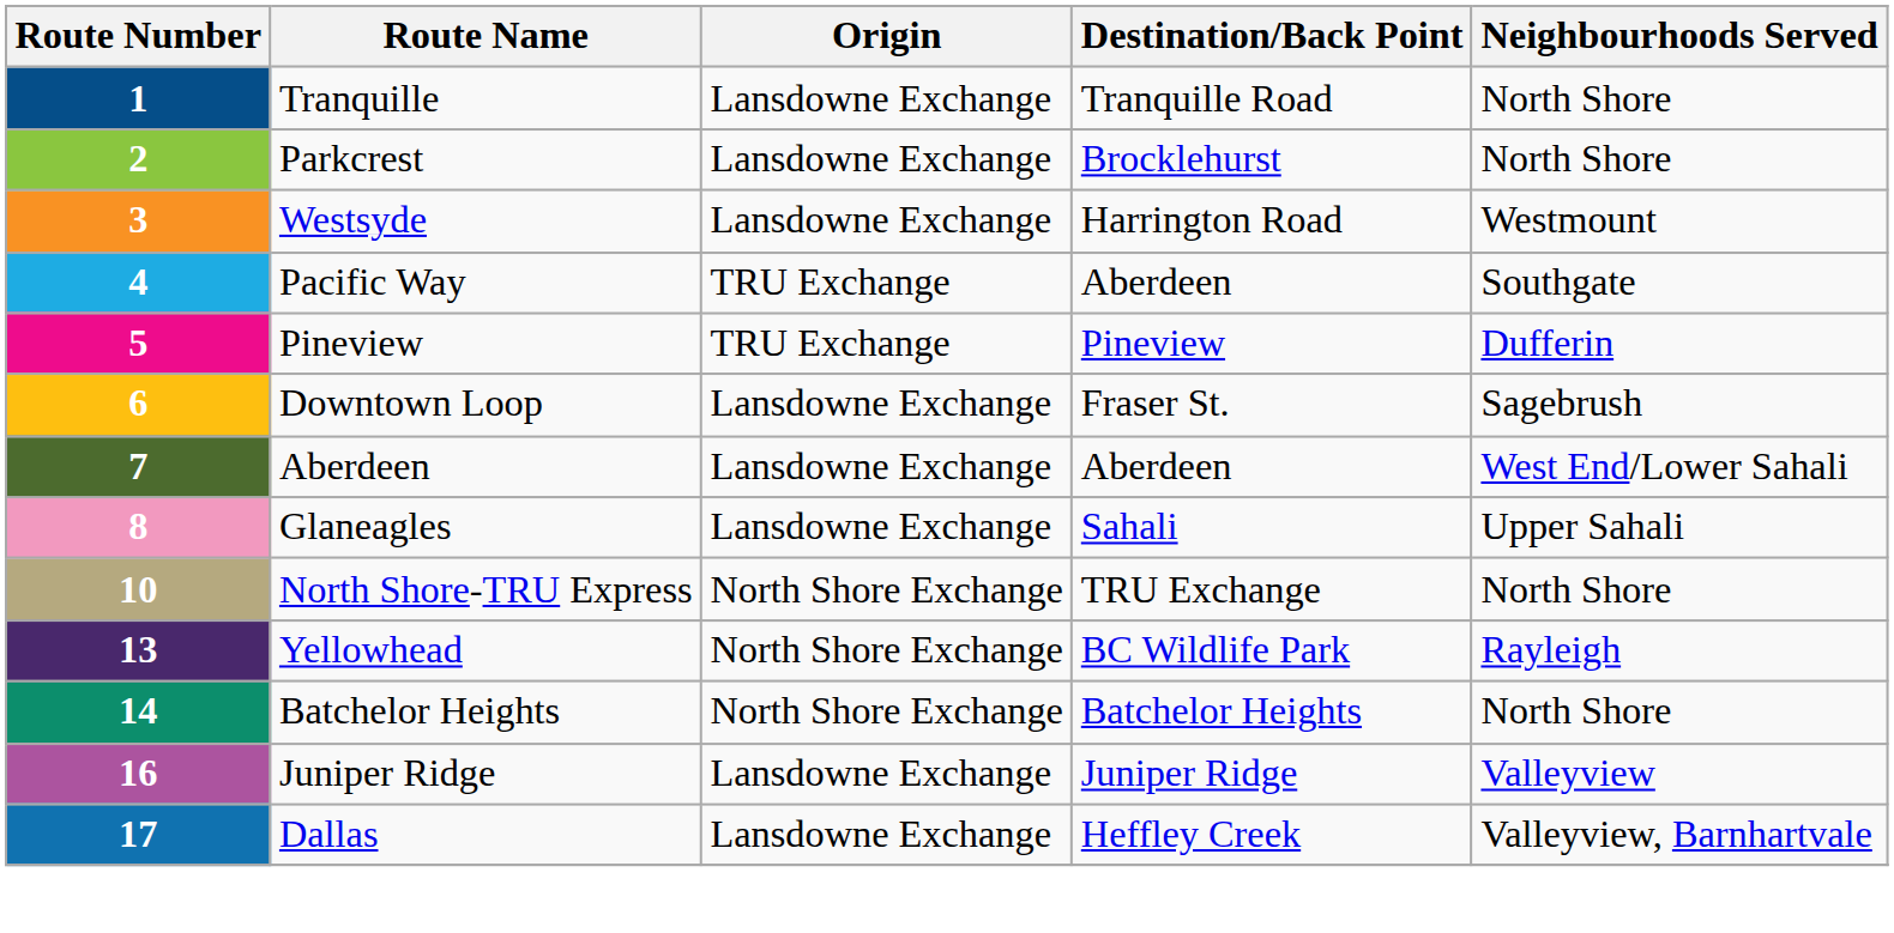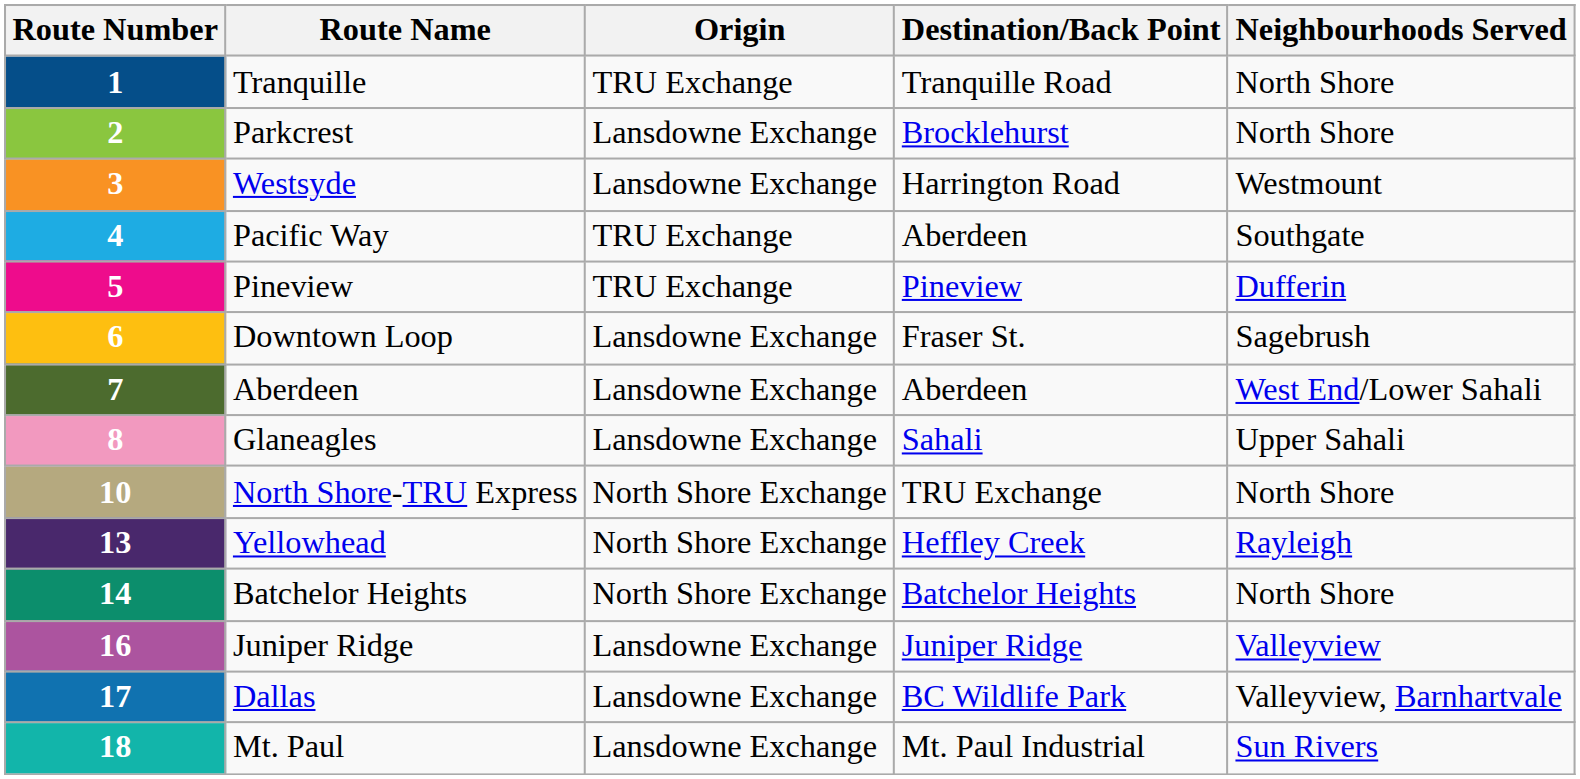 <table class="wikitable">
 <tr>
 <th>Route Number</th>
 <th>Route Name</th>
 <th>Origin</th>
 <th>Destination/Back Point</th>
 <th>Neighbourhoods Served</th>
 </tr>
 <tr>
 <td Style="background: #054e89; color: white; text-align: center;"><strong>1</strong></td>
 <td>Tranquille</td>
-<td>Lansdowne Exchange</td>
+<td>TRU Exchange</td>
 <td>Tranquille Road</td>
 <td>North Shore</td>
 </tr>
 <tr>
 <td Style="background: #8ac63f; color: white; text-align: center;"><strong>2</strong></td>
 <td>Parkcrest</td>
 <td>Lansdowne Exchange</td>
 <td><a href='#'>Brocklehurst</a></td>
 <td>North Shore</td>
 </tr>
 <tr>
 <td Style="background: #f99223; color: white; text-align: center;"><strong>3</strong></td>
 <td><a href='#'>Westsyde</a></td>
 <td>Lansdowne Exchange</td>
 <td>Harrington Road</td>
 <td>Westmount</td>
 </tr>
 <tr>
 <td Style="background: #1eace3; color: white; text-align: center;"><strong>4</strong></td>
 <td>Pacific Way</td>
 <td>TRU Exchange</td>
 <td>Aberdeen</td>
 <td>Southgate</td>
 </tr>
 <tr>
 <td Style="background: #ee0c8c; color: white; text-align: center;"><strong>5</strong></td>
 <td>Pineview</td>
 <td>TRU Exchange</td>
 <td><a href='#'>Pineview</a></td>
 <td><a href='#'>Dufferin</a></td>
 </tr>
 <tr>
 <td Style="background: #febf10; color: white; text-align: center;"><strong>6</strong></td>
 <td>Downtown Loop</td>
 <td>Lansdowne Exchange</td>
 <td>Fraser St.</td>
 <td>Sagebrush</td>
 </tr>
 <tr>
 <td Style="background: #4c6b2e; color: white; text-align: center;"><strong>7</strong></td>
 <td>Aberdeen</td>
 <td>Lansdowne Exchange</td>
 <td>Aberdeen</td>
 <td><a href='#'>West End</a>/Lower Sahali</td>
 </tr>
 <tr>
 <td Style="background: #f299bf; color: white; text-align: center;"><strong>8</strong></td>
 <td>Glaneagles</td>
 <td>Lansdowne Exchange</td>
 <td><a href='#'>Sahali</a></td>
 <td>Upper Sahali</td>
 </tr>
 <tr>
 <td Style="background: #b5a97f; color: white; text-align: center;"><strong>10</strong></td>
 <td><a href='#'>North Shore</a>-<a href='#'>TRU</a> Express</td>
 <td>North Shore Exchange</td>
 <td>TRU Exchange</td>
 <td>North Shore</td>
 </tr>
 <tr>
 <td Style="background: #49286c; color: white; text-align: center;"><strong>13</strong></td>
 <td><a href='#'>Yellowhead</a></td>
 <td>North Shore Exchange</td>
-<td><a href='#'>BC Wildlife Park</a></td>
+<td><a href='#'>Heffley Creek</a></td>
 <td><a href='#'>Rayleigh</a></td>
 </tr>
 <tr>
 <td Style="background: #0c8e6c; color: white; text-align: center;"><strong>14</strong></td>
 <td>Batchelor Heights</td>
 <td>North Shore Exchange</td>
 <td><a href='#'>Batchelor Heights</a></td>
 <td>North Shore</td>
 </tr>
 <tr>
 <td Style="background: #ac549f; color: white; text-align: center;"><strong>16</strong></td>
 <td>Juniper Ridge</td>
 <td>Lansdowne Exchange</td>
 <td><a href='#'>Juniper Ridge</a></td>
 <td><a href='#'>Valleyview</a></td>
 </tr>
 <tr>
 <td Style="background: #1072b0; color: white; text-align: center;"><strong>17</strong></td>
 <td><a href='#'>Dallas</a></td>
 <td>Lansdowne Exchange</td>
-<td><a href='#'>Heffley Creek</a></td>
+<td><a href='#'>BC Wildlife Park</a></td>
 <td>Valleyview, <a href='#'>Barnhartvale</a></td>
+</tr>
+<tr>
+<td Style="background: #12b5aa; color: white; text-align: center;"><strong>18</strong></td>
+<td>Mt. Paul</td>
+<td>Lansdowne Exchange</td>
+<td>Mt. Paul Industrial</td>
+<td><a href='#'>Sun Rivers</a></td>
 </tr>
 <tr>
 </tr>
 </table>
